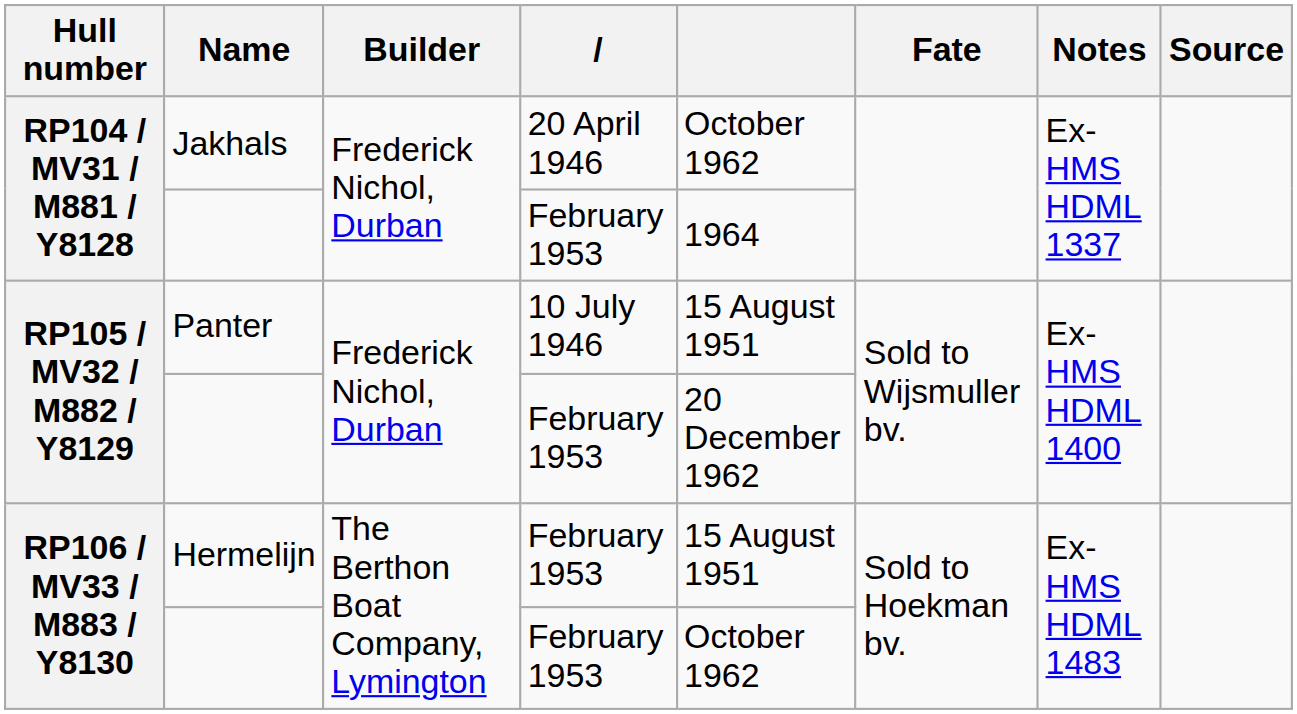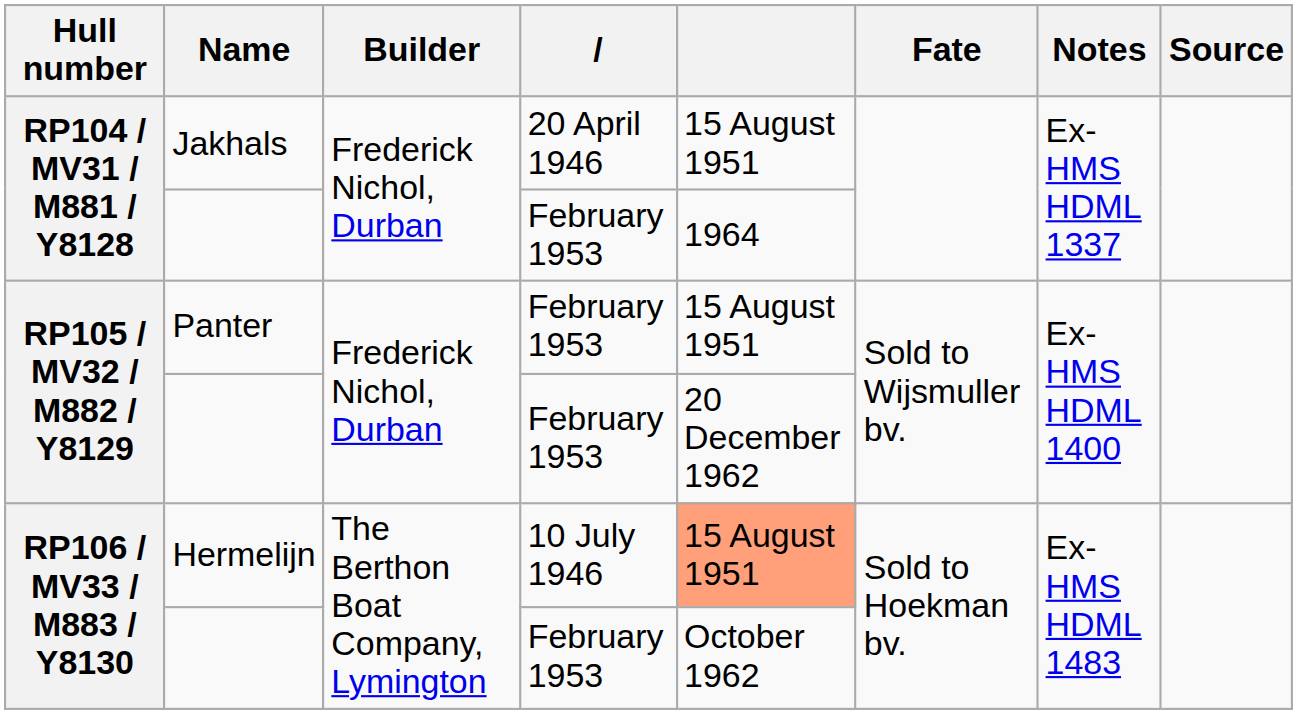 <table class="wikitable">
 <tr>
 <th scope="col">Hull number</th>
 <th scope="col">Name</th>
 <th scope="col">Builder</th>
 <th scope="col">/</th>
 <th scope="col"></th>
 <th scope="col">Fate</th>
 <th scope="col">Notes</th>
 <th scope="col">Source</th>
 </tr>
 <tr>
 <th rowspan=2>RP104 / MV31 / M881 / Y8128</th>
 <td>Jakhals </td>
 <td rowspan=2>Frederick Nichol, <a href='#'>Durban</a></td>
 <td>20 April 1946</td>
-<td>October 1962</td>
+<td>15 August 1951</td>
 <td rowspan=2></td>
 <td rowspan=2>Ex-<a href='#'>HMS HDML 1337</a></td>
 <td rowspan=2></td>
 </tr>
 <tr>
 <td> </td>
 <td>February 1953</td>
 <td>1964</td>
 </tr>
 <tr>
 <th rowspan=2>RP105 / MV32 / M882 / Y8129</th>
 <td>Panter </td>
 <td rowspan=2>Frederick Nichol, <a href='#'>Durban</a></td>
-<td>10 July 1946</td>
+<td>February 1953</td>
 <td>15 August 1951</td>
 <td rowspan=2>Sold to Wijsmuller bv.</td>
 <td rowspan=2>Ex-<a href='#'>HMS HDML 1400</a></td>
 <td rowspan=2></td>
 </tr>
 <tr>
 <td> </td>
 <td>February 1953</td>
 <td>20 December 1962</td>
 </tr>
 <tr>
 <th rowspan=2>RP106 / MV33 / M883 / Y8130</th>
 <td>Hermelijn </td>
 <td rowspan=2>The Berthon Boat Company, <a href='#'>Lymington</a></td>
-<td>February 1953</td>
-<td>15 August 1951</td>
+<td>10 July 1946</td>
+<td style="background: lightsalmon;">15 August 1951</td>
 <td rowspan=2>Sold to Hoekman bv.</td>
 <td rowspan=2>Ex-<a href='#'>HMS HDML 1483</a></td>
 <td rowspan=2></td>
 </tr>
 <tr>
 <td> </td>
 <td>February 1953</td>
 <td>October 1962</td>
 </tr>
 </table>
